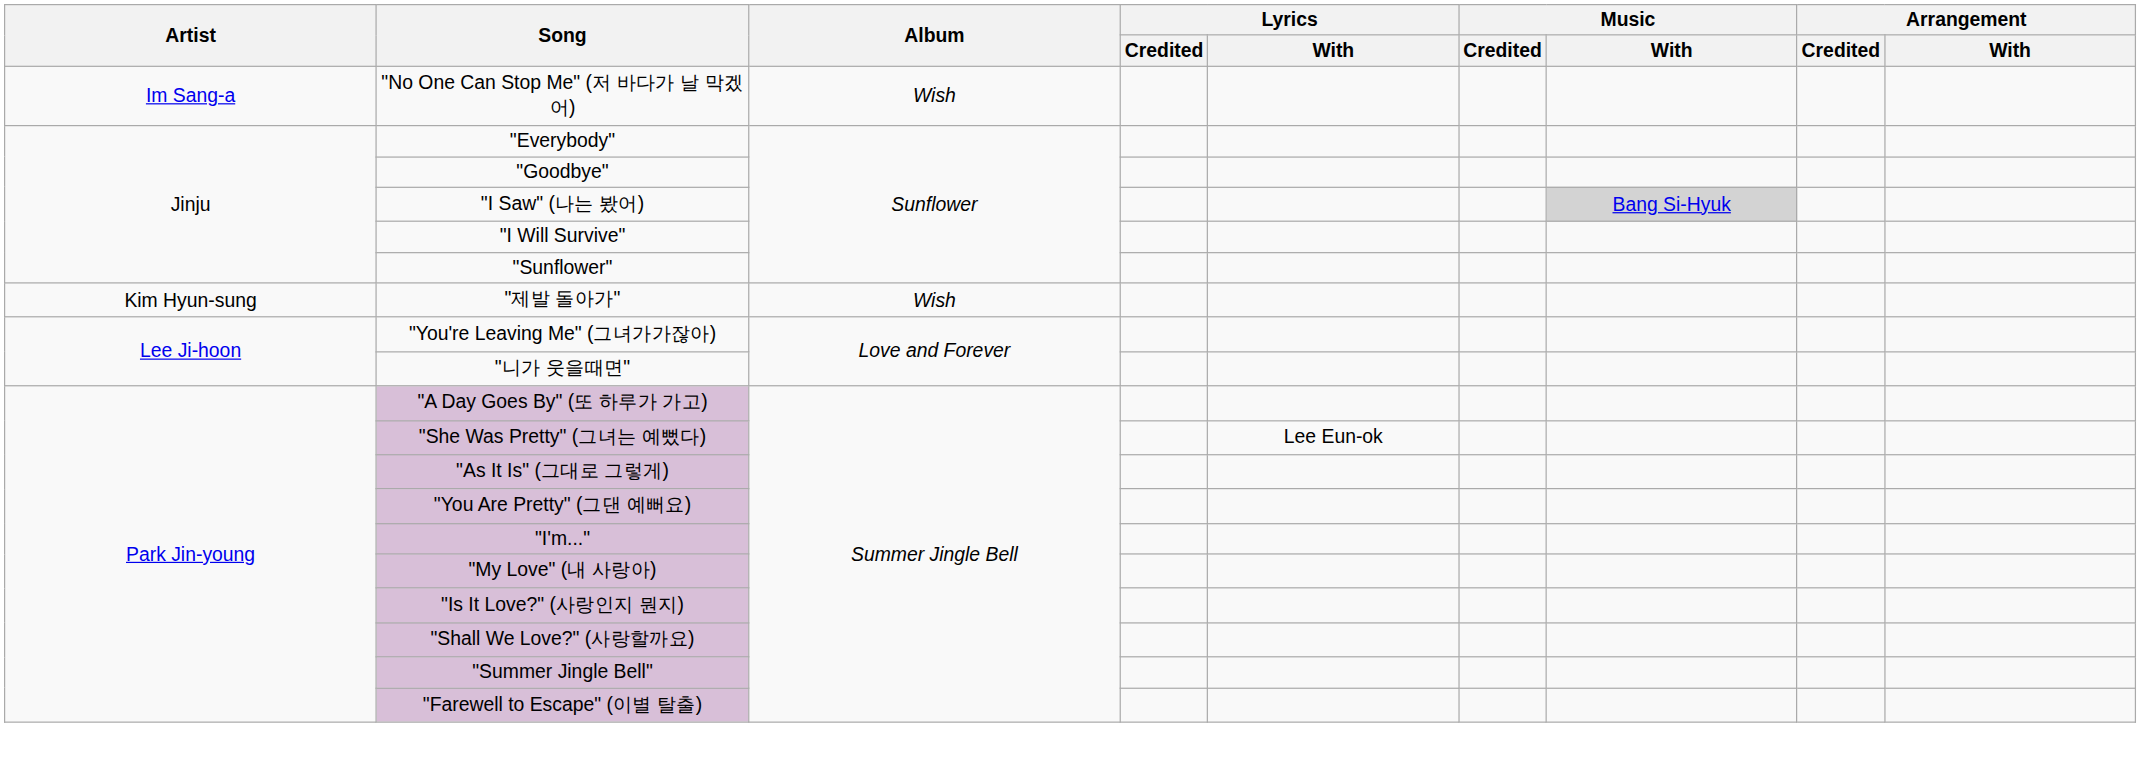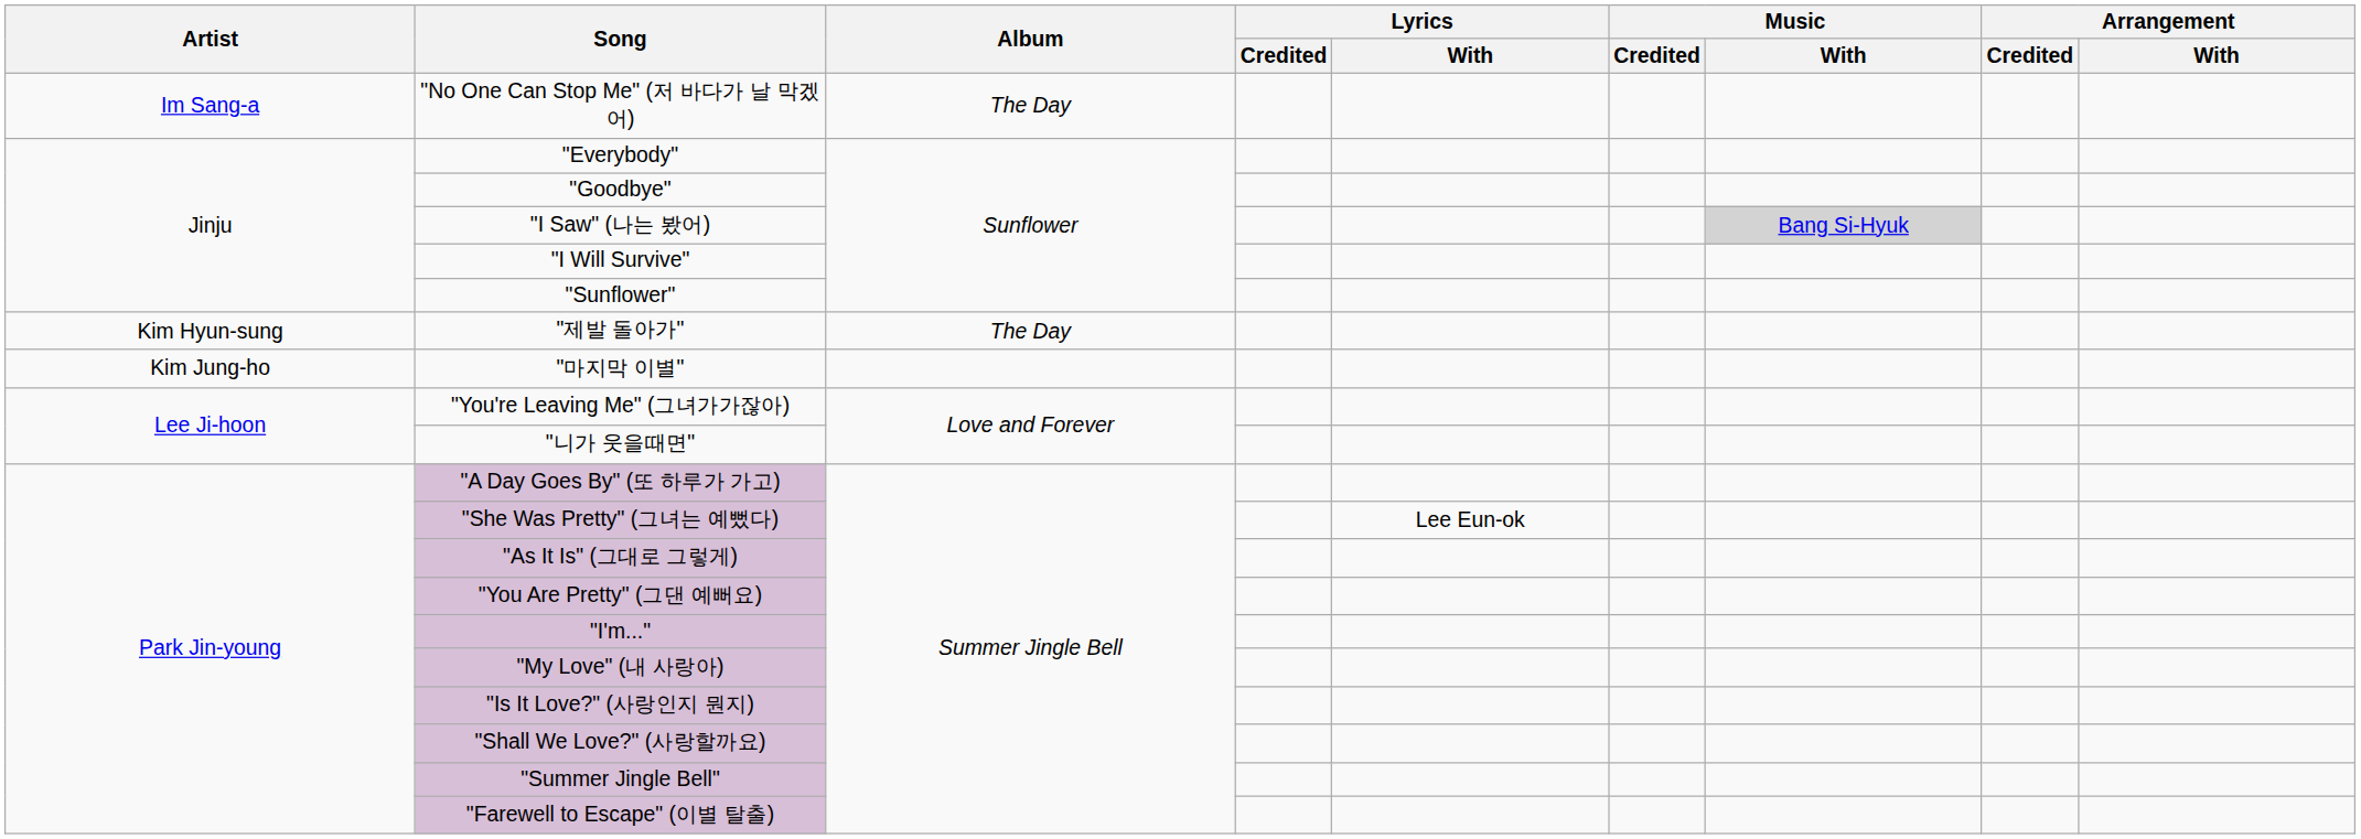 <table class="wikitable plainrowheaders" style="text-align:center;">
 <tr>
 <th rowspan="2" width="300px">Artist</th>
 <th rowspan="2" width="300px">Song</th>
 <th rowspan="2" width="300px">Album</th>
 <th colspan="2">Lyrics</th>
 <th colspan="2">Music</th>
 <th colspan="2">Arrangement</th>
 </tr>
 <tr>
 <th width="50px">Credited</th>
 <th width="200px">With</th>
 <th width="50px">Credited</th>
 <th width="200px">With</th>
 <th width="50px">Credited</th>
 <th width="200px">With</th>
 </tr>
 <tr>
 <td><a href='#'>Im Sang-a</a></td>
 <td>"No One Can Stop Me" (저 바다가 날 막겠어)</td>
-<td><em>Wish</em></td>
+<td><em>The Day</em></td>
 <td></td>
 <td></td>
 <td></td>
 <td></td>
 <td></td>
 <td></td>
 </tr>
 <tr>
 <td rowspan="5">Jinju</td>
 <td>"Everybody"</td>
 <td rowspan="5"><em>Sunflower</em></td>
 <td></td>
 <td></td>
 <td></td>
 <td></td>
 <td></td>
 <td></td>
 </tr>
 <tr>
 <td>"Goodbye"</td>
 <td></td>
 <td></td>
 <td></td>
 <td></td>
 <td></td>
 <td></td>
 </tr>
 <tr>
 <td>"I Saw" (나는 봤어)</td>
 <td></td>
 <td></td>
 <td></td>
 <td style="background: lightgrey;"><a href='#'>Bang Si-Hyuk</a></td>
 <td></td>
 <td></td>
 </tr>
 <tr>
 <td>"I Will Survive"</td>
 <td></td>
 <td></td>
 <td></td>
 <td></td>
 <td></td>
 <td></td>
 </tr>
 <tr>
 <td>"Sunflower"</td>
 <td></td>
 <td></td>
 <td></td>
 <td></td>
 <td></td>
 <td></td>
 </tr>
 <tr>
 <td>Kim Hyun-sung</td>
 <td>"제발 돌아가"</td>
-<td><em>Wish</em></td>
+<td><em>The Day</em></td>
+<td></td>
+<td></td>
+<td></td>
+<td></td>
+<td></td>
+<td></td>
+</tr>
+<tr>
+<td>Kim Jung-ho</td>
+<td>"마지막 이별"</td>
+<td></td>
 <td></td>
 <td></td>
 <td></td>
 <td></td>
 <td></td>
 <td></td>
 </tr>
 <tr>
 <td rowspan="2"><a href='#'>Lee Ji-hoon</a></td>
 <td>"You're Leaving Me" (그녀가가잖아)</td>
 <td rowspan="2"><em>Love and Forever</em></td>
 <td></td>
 <td></td>
 <td></td>
 <td></td>
 <td></td>
 <td></td>
 </tr>
 <tr>
 <td>"니가 웃을때면"</td>
 <td></td>
 <td></td>
 <td></td>
 <td></td>
 <td></td>
 <td></td>
 </tr>
 <tr>
 <td rowspan="10"><a href='#'>Park Jin-young</a></td>
 <td style="background-color:#D8BFD8">"A Day Goes By" (또 하루가 가고)</td>
 <td rowspan="10"><em>Summer Jingle Bell</em></td>
 <td></td>
 <td></td>
 <td></td>
 <td></td>
 <td></td>
 <td></td>
 </tr>
 <tr>
 <td style="background-color:#D8BFD8">"She Was Pretty" (그녀는 예뻤다)</td>
 <td></td>
 <td>Lee Eun-ok</td>
 <td></td>
 <td></td>
 <td></td>
 <td></td>
 </tr>
 <tr>
 <td style="background-color:#D8BFD8">"As It Is" (그대로 그렇게)</td>
 <td></td>
 <td></td>
 <td></td>
 <td></td>
 <td></td>
 <td></td>
 </tr>
 <tr>
 <td style="background-color:#D8BFD8">"You Are Pretty" (그댄 예뻐요)</td>
 <td></td>
 <td></td>
 <td></td>
 <td></td>
 <td></td>
 <td></td>
 </tr>
 <tr>
 <td style="background-color:#D8BFD8">"I'm..."</td>
 <td></td>
 <td></td>
 <td></td>
 <td></td>
 <td></td>
 <td></td>
 </tr>
 <tr>
 <td style="background-color:#D8BFD8">"My Love" (내 사랑아)</td>
 <td></td>
 <td></td>
 <td></td>
 <td></td>
 <td></td>
 <td></td>
 </tr>
 <tr>
 <td style="background-color:#D8BFD8">"Is It Love?" (사랑인지 뭔지)</td>
 <td></td>
 <td></td>
 <td></td>
 <td></td>
 <td></td>
 <td></td>
 </tr>
 <tr>
 <td style="background-color:#D8BFD8">"Shall We Love?" (사랑할까요)</td>
 <td></td>
 <td></td>
 <td></td>
 <td></td>
 <td></td>
 <td></td>
 </tr>
 <tr>
 <td style="background-color:#D8BFD8">"Summer Jingle Bell"</td>
 <td></td>
 <td></td>
 <td></td>
 <td></td>
 <td></td>
 <td></td>
 </tr>
 <tr>
 <td style="background-color:#D8BFD8">"Farewell to Escape" (이별 탈출)</td>
 <td></td>
 <td></td>
 <td></td>
 <td></td>
 <td></td>
 <td></td>
 </tr>
 </table>
